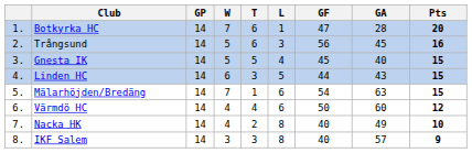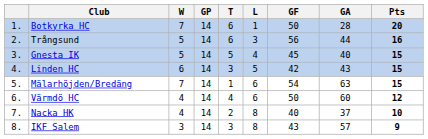 <table class="wikitable">
 <tr>
 <th width="30"></th>
 <th width="200">Club</th>
+<th width="30">W</th>
 <th width="30">GP</th>
-<th width="30">W</th>
 <th width="30">T</th>
 <th width="30">L</th>
 <th width="70">GF</th>
 <th width="70">GA</th>
 <th width="70">Pts</th>
 </tr>
 <tr bgcolor="#BCD2EE" align="center">
 <td>1.</td>
 <td align="left"><a href='#'>Botkyrka HC</a></td>
+<td>7</td>
 <td>14</td>
-<td>7</td>
 <td>6</td>
 <td>1</td>
-<td>47</td>
+<td>50</td>
 <td>28</td>
 <td><strong>20</strong></td>
 </tr>
 <tr bgcolor="#BCD2EE" align="center">
 <td>2.</td>
 <td align="left">Trångsund</td>
+<td>5</td>
 <td>14</td>
-<td>5</td>
 <td>6</td>
 <td>3</td>
 <td>56</td>
-<td>45</td>
+<td>44</td>
 <td><strong>16</strong></td>
 </tr>
 <tr bgcolor="#BCD2EE" align="center">
 <td>3.</td>
 <td align="left"><a href='#'>Gnesta IK</a></td>
+<td>5</td>
 <td>14</td>
-<td>5</td>
 <td>5</td>
 <td>4</td>
 <td>45</td>
 <td>40</td>
 <td><strong>15</strong></td>
 </tr>
 <tr bgcolor="#BCD2EE" align="center">
 <td>4.</td>
 <td align="left"><a href='#'>Linden HC</a></td>
+<td>6</td>
 <td>14</td>
-<td>6</td>
 <td>3</td>
 <td>5</td>
-<td>44</td>
+<td>42</td>
 <td>43</td>
 <td><strong>15</strong></td>
 </tr>
 <tr bgcolor="#FFFFFF" align="center">
 <td>5.</td>
 <td align="left"><a href='#'>Mälarhöjden/Bredäng</a></td>
+<td>7</td>
 <td>14</td>
-<td>7</td>
 <td>1</td>
 <td>6</td>
 <td>54</td>
 <td>63</td>
 <td><strong>15</strong></td>
 </tr>
 <tr bgcolor="#FFFFFF" align="center">
 <td>6.</td>
 <td align="left"><a href='#'>Värmdö HC</a></td>
+<td>4</td>
 <td>14</td>
-<td>4</td>
 <td>4</td>
 <td>6</td>
 <td>50</td>
 <td>60</td>
 <td><strong>12</strong></td>
 </tr>
 <tr bgcolor="#FFFFFF" align="center">
 <td>7.</td>
 <td align="left"><a href='#'>Nacka HK</a></td>
+<td>4</td>
 <td>14</td>
-<td>4</td>
 <td>2</td>
 <td>8</td>
 <td>40</td>
-<td>49</td>
+<td>37</td>
 <td><strong>10</strong></td>
 </tr>
 <tr bgcolor="#FFFFFF" align="center">
 <td>8.</td>
 <td align="left"><a href='#'>IKF Salem</a></td>
+<td>3</td>
 <td>14</td>
 <td>3</td>
-<td>3</td>
 <td>8</td>
-<td>40</td>
+<td>43</td>
 <td>57</td>
 <td><strong>9</strong></td>
 </tr>
 </table>
